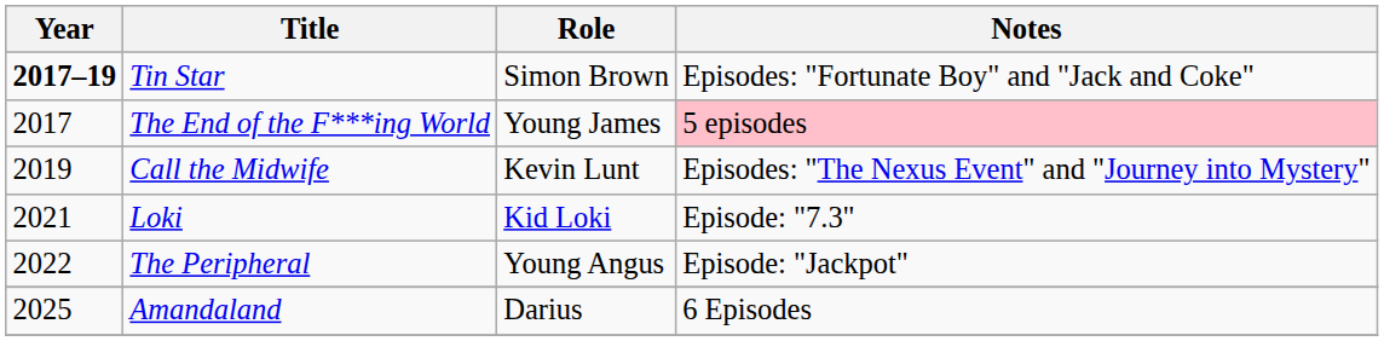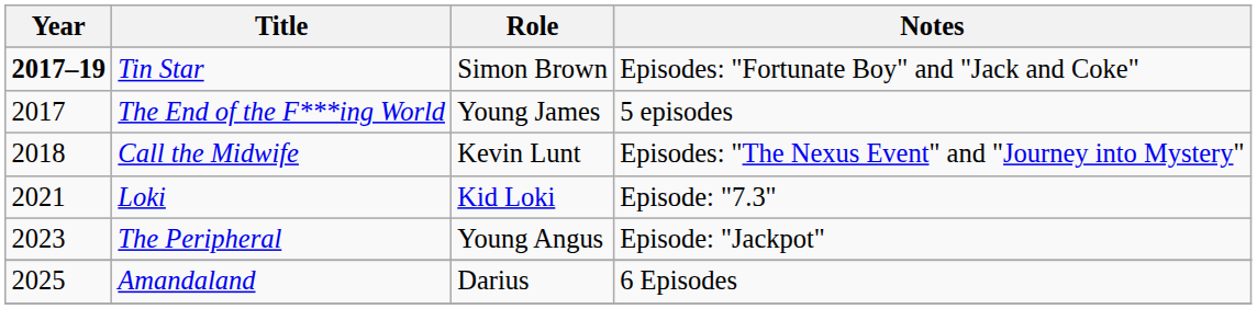 <table class="wikitable">
 <tr style="background:#ccc; text-align:center;">
 <th>Year</th>
 <th>Title</th>
 <th>Role</th>
 <th>Notes</th>
 </tr>
 <tr>
 <td><strong>2017–19</strong></td>
 <td><em><a href='#'>Tin Star</a></em></td>
 <td>Simon Brown</td>
 <td>Episodes: "Fortunate Boy" and "Jack and Coke"</td>
 </tr>
 <tr>
 <td>2017</td>
 <td><em><a href='#'>The End of the F***ing World</a></em></td>
 <td>Young James</td>
-<td style="background: pink;">5 episodes</td>
+<td>5 episodes</td>
 </tr>
 <tr>
-<td>2019</td>
+<td>2018</td>
 <td><em><a href='#'>Call the Midwife</a></em></td>
 <td>Kevin Lunt</td>
 <td>Episodes: "<a href='#'>The Nexus Event</a>" and "<a href='#'>Journey into Mystery</a>"</td>
 </tr>
 <tr>
 <td>2021</td>
 <td><em><a href='#'>Loki</a></em></td>
 <td><a href='#'>Kid Loki</a></td>
 <td>Episode: "7.3"</td>
 </tr>
 <tr>
-<td>2022</td>
+<td>2023</td>
 <td><em><a href='#'>The Peripheral</a></em></td>
 <td>Young Angus</td>
 <td>Episode: "Jackpot"</td>
 </tr>
 <tr>
 </tr>
 <tr>
 <td>2025</td>
 <td><em><a href='#'>Amandaland</a></em></td>
 <td>Darius</td>
 <td>6 Episodes</td>
 </tr>
 <tr>
 </tr>
 </table>
